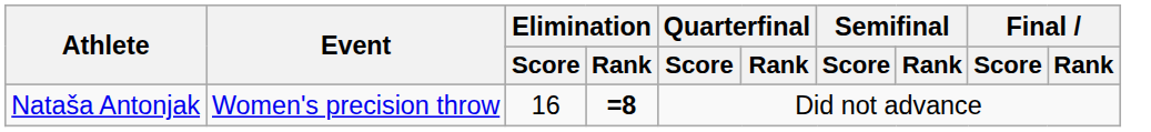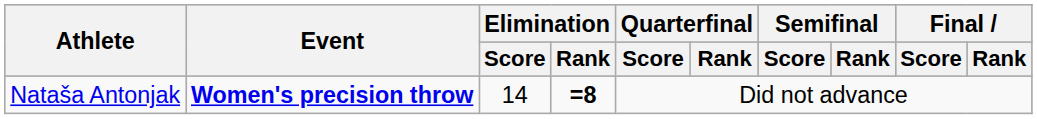 <table class=wikitable style="font-size:90%">
 <tr>
 <th rowspan="2">Athlete</th>
 <th rowspan="2">Event</th>
 <th colspan="2">Elimination</th>
 <th colspan="2">Quarterfinal</th>
 <th colspan="2">Semifinal</th>
 <th colspan=2>Final / </th>
 </tr>
 <tr style="font-size:95%">
 <th>Score</th>
 <th>Rank</th>
 <th>Score</th>
 <th>Rank</th>
 <th>Score</th>
 <th>Rank</th>
 <th>Score</th>
 <th>Rank</th>
 </tr>
 <tr align=center>
 <td align=left><a href='#'>Nataša Antonjak</a></td>
-<td align=left><a href='#'>Women's precision throw</a></td>
-<td>16</td>
+<td align=left><strong><a href='#'>Women's precision throw</a></strong></td>
+<td>14</td>
 <td><strong>=8</strong></td>
 <td colspan=6>Did not advance</td>
 </tr>
 </table>
